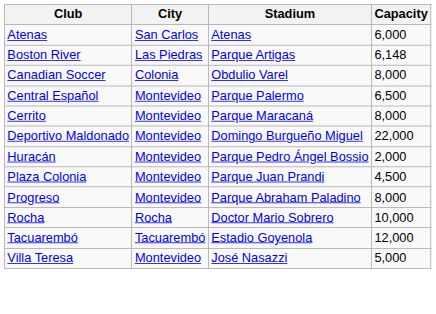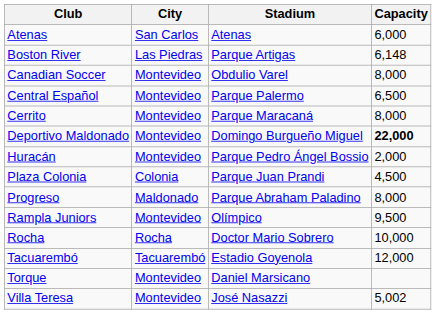 <table class="wikitable sortable">
 <tr>
 <th>Club</th>
 <th>City</th>
 <th>Stadium</th>
 <th>Capacity</th>
 </tr>
 <tr>
 <td><a href='#'>Atenas</a></td>
 <td><a href='#'>San Carlos</a></td>
 <td><a href='#'>Atenas</a></td>
 <td>6,000</td>
 </tr>
 <tr>
 <td><a href='#'>Boston River</a></td>
 <td><a href='#'>Las Piedras</a></td>
 <td><a href='#'>Parque Artigas</a></td>
 <td>6,148</td>
 </tr>
 <tr>
 <td><a href='#'>Canadian Soccer</a></td>
-<td><a href='#'>Colonia</a></td>
+<td><a href='#'>Montevideo</a></td>
 <td><a href='#'>Obdulio Varel</a></td>
 <td>8,000</td>
 </tr>
 <tr>
 <td><a href='#'>Central Español</a></td>
 <td><a href='#'>Montevideo</a></td>
 <td><a href='#'>Parque Palermo</a></td>
 <td>6,500</td>
 </tr>
 <tr>
 <td><a href='#'>Cerrito</a></td>
 <td><a href='#'>Montevideo</a></td>
 <td><a href='#'>Parque Maracaná</a></td>
 <td>8,000</td>
 </tr>
 <tr>
 <td><a href='#'>Deportivo Maldonado</a></td>
 <td><a href='#'>Montevideo</a></td>
 <td><a href='#'>Domingo Burgueño Miguel</a></td>
-<td>22,000</td>
+<td><strong>22,000</strong></td>
 </tr>
 <tr>
 <td><a href='#'>Huracán</a></td>
 <td><a href='#'>Montevideo</a></td>
 <td><a href='#'>Parque Pedro Ángel Bossio</a></td>
 <td>2,000</td>
 </tr>
 <tr>
 <td><a href='#'>Plaza Colonia</a></td>
-<td><a href='#'>Montevideo</a></td>
+<td><a href='#'>Colonia</a></td>
 <td><a href='#'>Parque Juan Prandi</a></td>
 <td>4,500</td>
 </tr>
 <tr>
 <td><a href='#'>Progreso</a></td>
-<td><a href='#'>Montevideo</a></td>
+<td><a href='#'>Maldonado</a></td>
 <td><a href='#'>Parque Abraham Paladino</a></td>
 <td>8,000</td>
+</tr>
+<tr>
+<td><a href='#'>Rampla Juniors</a></td>
+<td><a href='#'>Montevideo</a></td>
+<td><a href='#'>Olímpico</a></td>
+<td>9,500</td>
 </tr>
 <tr>
 <td><a href='#'>Rocha</a></td>
 <td><a href='#'>Rocha</a></td>
 <td><a href='#'>Doctor Mario Sobrero</a></td>
 <td>10,000</td>
 </tr>
 <tr>
 <td><a href='#'>Tacuarembó</a></td>
 <td><a href='#'>Tacuarembó</a></td>
 <td><a href='#'>Estadio Goyenola</a></td>
 <td>12,000</td>
 </tr>
 <tr>
+<td><a href='#'>Torque</a></td>
+<td><a href='#'>Montevideo</a></td>
+<td><a href='#'>Daniel Marsicano</a></td>
+<td></td>
+</tr>
+<tr>
 <td><a href='#'>Villa Teresa</a></td>
 <td><a href='#'>Montevideo</a></td>
 <td><a href='#'>José Nasazzi</a></td>
-<td>5,000</td>
+<td>5,002</td>
 </tr>
 </table>
